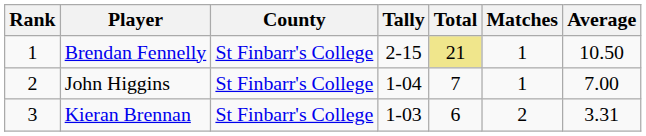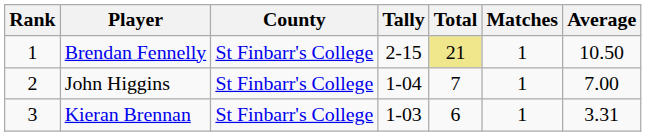 <table class="wikitable">
 <tr>
 <th>Rank</th>
 <th>Player</th>
 <th>County</th>
 <th>Tally</th>
 <th>Total</th>
 <th>Matches</th>
 <th>Average</th>
 </tr>
 <tr>
 <td rowspan=1 align=center>1</td>
 <td><a href='#'>Brendan Fennelly</a></td>
 <td><a href='#'>St Finbarr's College</a></td>
 <td align=center>2-15</td>
 <td align=center style="background: khaki;">21</td>
 <td align=center>1</td>
 <td align=center>10.50</td>
 </tr>
 <tr>
 <td rowspan=1 align=center>2</td>
 <td>John Higgins</td>
 <td><a href='#'>St Finbarr's College</a></td>
 <td align=center>1-04</td>
 <td align=center>7</td>
 <td align=center>1</td>
 <td align=center>7.00</td>
 </tr>
 <tr>
 <td rowspan=1 align=center>3</td>
 <td><a href='#'>Kieran Brennan</a></td>
 <td><a href='#'>St Finbarr's College</a></td>
 <td align=center>1-03</td>
 <td align=center>6</td>
-<td align=center>2</td>
+<td align=center>1</td>
 <td align=center>3.31</td>
 </tr>
 </table>
